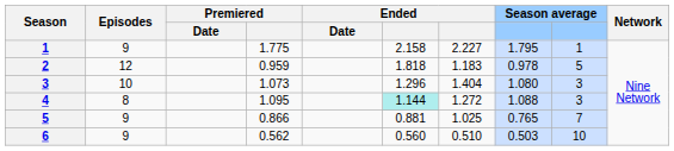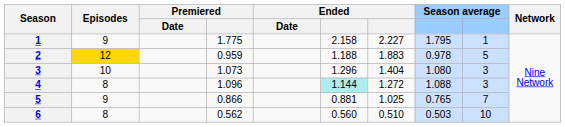 <table class="wikitable" style="text-align:center; line-height:16px; width:100%;">
 <tr>
 <th style="width:10%;" rowspan="2">Season</th>
 <th style="width:10%;" rowspan="2">Episodes</th>
 <th colspan=2>Premiered</th>
 <th colspan=3>Ended</th>
 <th colspan=2 style="width:8%; background:#9cf;">Season average</th>
 <th rowspan=2 style="width:6%;">Network</th>
 </tr>
 <tr>
 <th style="width:10%;">Date</th>
 <th span style="width:7%; font-size:smaller; line-height:100%;"></th>
 <th style="width:10%;">Date</th>
 <th span style="width:7%; font-size:smaller; line-height:100%;"></th>
 <th span style="width:7%; font-size:smaller; line-height:100%;"></th>
 <th span style="width:7%; background:#9cf; font-size:smaller; line-height:100%;"></th>
 <th span style="width:7%; background:#9cf; font-size:smaller; line-height:100%;"></th>
 </tr>
 <tr>
 <th><a href='#'>1</a></th>
 <td>9</td>
 <td style="font-size:11px;line-height:100%"></td>
 <td>1.775</td>
 <td style="font-size:11px;line-height:100%"></td>
 <td>2.158</td>
 <td>2.227</td>
 <td style="background:#cce0ff;">1.795</td>
 <td style="background:#cce0ff;">1</td>
 <td rowspan=6><a href='#'>Nine Network</a></td>
 </tr>
 <tr>
 <th><a href='#'>2</a></th>
-<td>12</td>
+<td style="background: gold;">12</td>
 <td style="font-size:11px;line-height:110%"></td>
 <td>0.959</td>
 <td style="font-size:11px;line-height:110%"></td>
-<td>1.818</td>
-<td>1.183</td>
+<td>1.188</td>
+<td>1.883</td>
 <td style="background:#cce0ff;">0.978</td>
 <td style="background:#cce0ff;">5</td>
 </tr>
 <tr>
 <th><a href='#'>3</a></th>
 <td>10</td>
 <td style="font-size:11px;line-height:110%"></td>
 <td>1.073</td>
 <td style="font-size:11px;line-height:110%"></td>
 <td>1.296</td>
 <td>1.404</td>
 <td style="background:#cce0ff;">1.080</td>
 <td style="background:#cce0ff;">3</td>
 </tr>
 <tr>
 <th><a href='#'>4</a></th>
 <td>8</td>
 <td style="font-size:11px;line-height:110%"></td>
-<td>1.095</td>
+<td>1.096</td>
 <td style="font-size:11px;line-height:110%"></td>
 <td style="background: paleturquoise;">1.144</td>
 <td>1.272</td>
 <td style="background:#cce0ff;">1.088</td>
 <td style="background:#cce0ff;">3</td>
 </tr>
 <tr>
 <th><a href='#'>5</a></th>
 <td>9</td>
 <td style="font-size:11px;line-height:110%"></td>
 <td>0.866</td>
 <td style="font-size:11px;line-height:110%"></td>
 <td>0.881</td>
 <td>1.025</td>
 <td style="background:#cce0ff;">0.765</td>
 <td style="background:#cce0ff;">7</td>
 </tr>
 <tr>
 <th><a href='#'>6</a></th>
-<td>9</td>
+<td>8</td>
 <td style="font-size:11px;line-height:110%"></td>
 <td>0.562</td>
 <td style="font-size:11px;line-height:110%"></td>
 <td>0.560</td>
 <td>0.510</td>
 <td style="background:#cce0ff;">0.503</td>
 <td style="background:#cce0ff;">10</td>
 </tr>
 </table>
